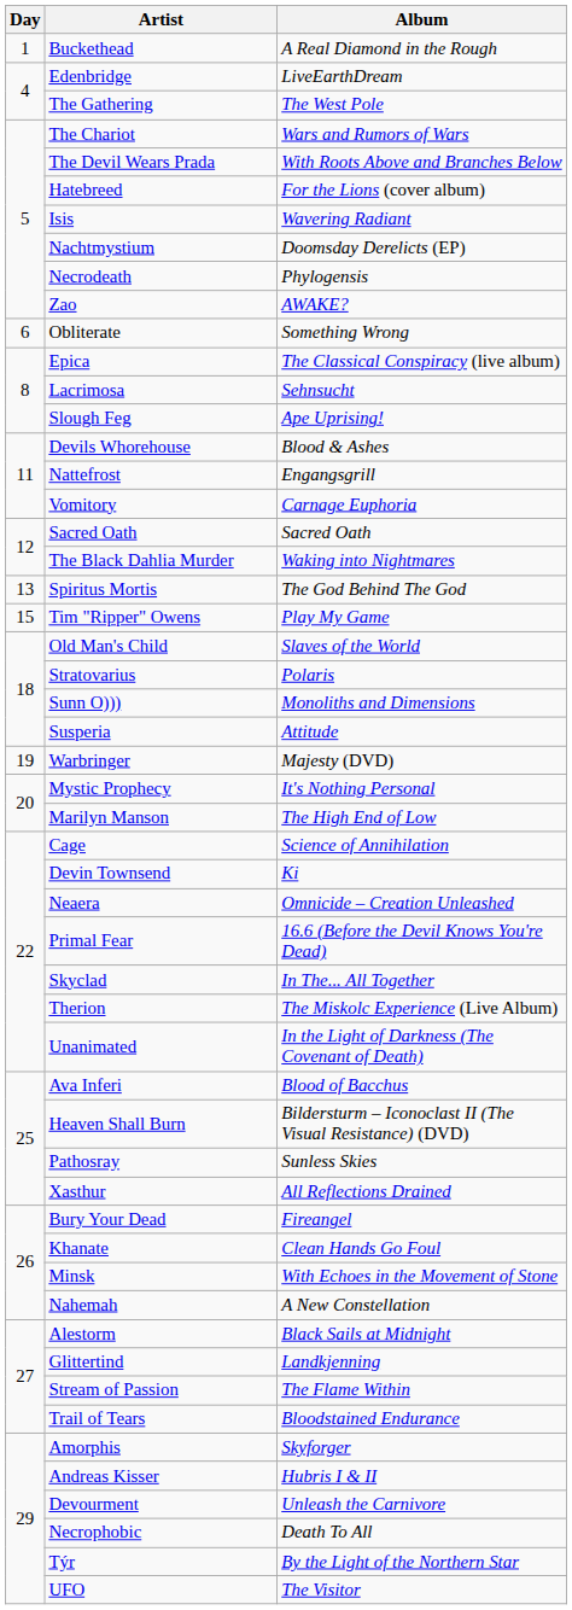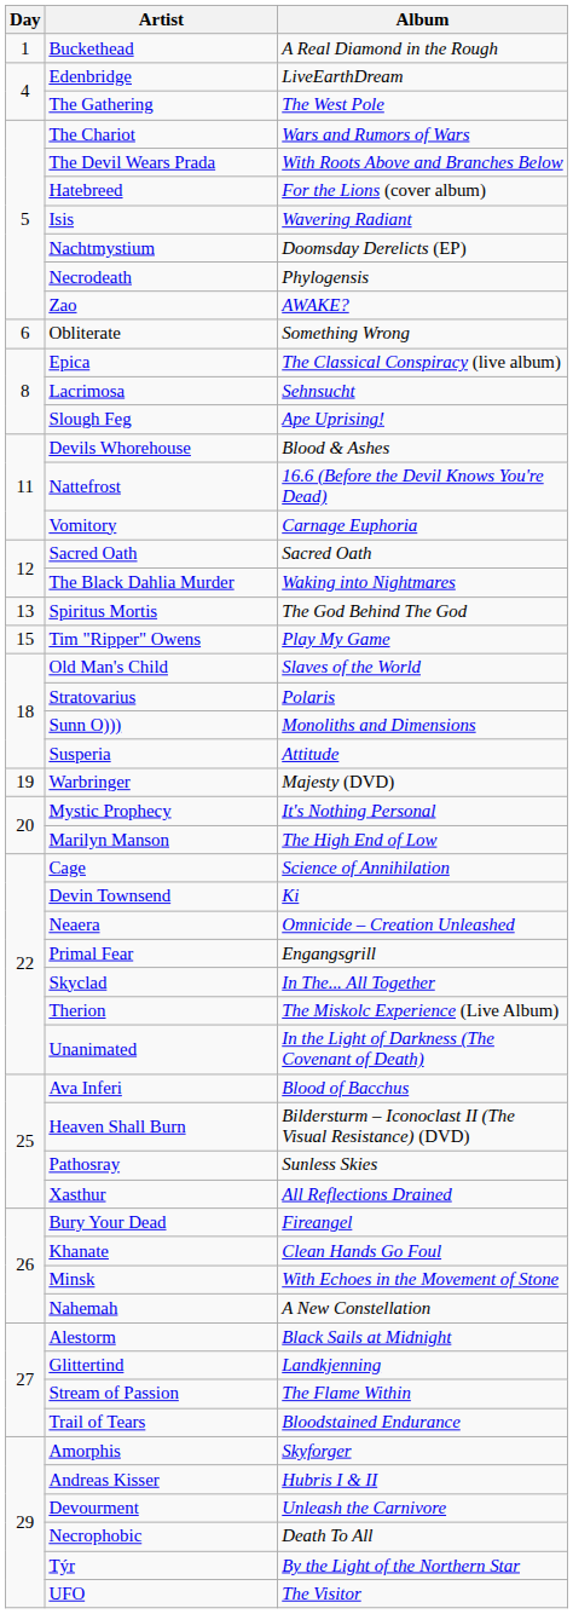 <table class="wikitable">
 <tr>
 <th>Day</th>
 <th style="width:200px;">Artist</th>
 <th style="width:250px;">Album</th>
 </tr>
 <tr>
 <td style="text-align:center;">1</td>
 <td><a href='#'>Buckethead</a></td>
 <td><em>A Real Diamond in the Rough</em></td>
 </tr>
 <tr>
 <td style="text-align:center;" rowspan="2">4</td>
 <td><a href='#'>Edenbridge</a></td>
 <td><em>LiveEarthDream</em></td>
 </tr>
 <tr>
 <td><a href='#'>The Gathering</a></td>
 <td><em><a href='#'>The West Pole</a></em></td>
 </tr>
 <tr>
 <td style="text-align:center;" rowspan="7">5</td>
 <td><a href='#'>The Chariot</a></td>
 <td><em><a href='#'>Wars and Rumors of Wars</a></em></td>
 </tr>
 <tr>
 <td><a href='#'>The Devil Wears Prada</a></td>
 <td><em><a href='#'>With Roots Above and Branches Below</a></em></td>
 </tr>
 <tr>
 <td><a href='#'>Hatebreed</a></td>
 <td><em><a href='#'>For the Lions</a></em> (cover album)</td>
 </tr>
 <tr>
 <td><a href='#'>Isis</a></td>
 <td><em><a href='#'>Wavering Radiant</a></em></td>
 </tr>
 <tr>
 <td><a href='#'>Nachtmystium</a></td>
 <td><em>Doomsday Derelicts</em> (EP)</td>
 </tr>
 <tr>
 <td><a href='#'>Necrodeath</a></td>
 <td><em>Phylogensis</em></td>
 </tr>
 <tr>
 <td><a href='#'>Zao</a></td>
 <td><em><a href='#'>AWAKE?</a></em></td>
 </tr>
 <tr>
 <td style="text-align:center;">6</td>
 <td>Obliterate</td>
 <td><em>Something Wrong</em></td>
 </tr>
 <tr>
 <td style="text-align:center;" rowspan="3">8</td>
 <td><a href='#'>Epica</a></td>
 <td><em><a href='#'>The Classical Conspiracy</a></em> (live album)</td>
 </tr>
 <tr>
 <td><a href='#'>Lacrimosa</a></td>
 <td><em><a href='#'>Sehnsucht</a></em></td>
 </tr>
 <tr>
 <td><a href='#'>Slough Feg</a></td>
 <td><em><a href='#'>Ape Uprising!</a></em></td>
 </tr>
 <tr>
 <td style="text-align:center;" rowspan="3">11</td>
 <td><a href='#'>Devils Whorehouse</a></td>
 <td><em>Blood & Ashes</em></td>
 </tr>
 <tr>
 <td><a href='#'>Nattefrost</a></td>
-<td><em>Engangsgrill</em></td>
+<td><em><a href='#'>16.6 (Before the Devil Knows You're Dead)</a></em></td>
 </tr>
 <tr>
 <td><a href='#'>Vomitory</a></td>
 <td><em><a href='#'>Carnage Euphoria</a></em></td>
 </tr>
 <tr>
 <td style="text-align:center;" rowspan="2">12</td>
 <td><a href='#'>Sacred Oath</a></td>
 <td><em>Sacred Oath</em></td>
 </tr>
 <tr>
 <td><a href='#'>The Black Dahlia Murder</a></td>
 <td><em><a href='#'>Waking into Nightmares</a></em></td>
 </tr>
 <tr>
 <td style="text-align:center;">13</td>
 <td><a href='#'>Spiritus Mortis</a></td>
 <td><em>The God Behind The God</em></td>
 </tr>
 <tr>
 <td style="text-align:center;">15</td>
 <td><a href='#'>Tim "Ripper" Owens</a></td>
 <td><em><a href='#'>Play My Game</a></em></td>
 </tr>
 <tr>
 <td style="text-align:center;" rowspan="4">18</td>
 <td><a href='#'>Old Man's Child</a></td>
 <td><em><a href='#'>Slaves of the World</a></em></td>
 </tr>
 <tr>
 <td><a href='#'>Stratovarius</a></td>
 <td><em><a href='#'>Polaris</a></em></td>
 </tr>
 <tr>
 <td><a href='#'>Sunn O)))</a></td>
 <td><em><a href='#'>Monoliths and Dimensions</a></em></td>
 </tr>
 <tr>
 <td><a href='#'>Susperia</a></td>
 <td><em><a href='#'>Attitude</a></em></td>
 </tr>
 <tr>
 <td style="text-align:center;">19</td>
 <td><a href='#'>Warbringer</a></td>
 <td><em>Majesty</em> (DVD)</td>
 </tr>
 <tr>
 <td style="text-align:center;" rowspan="2">20</td>
 <td><a href='#'>Mystic Prophecy</a></td>
 <td><em><a href='#'>It's Nothing Personal</a></em></td>
 </tr>
 <tr>
 <td><a href='#'>Marilyn Manson</a></td>
 <td><em><a href='#'>The High End of Low</a></em></td>
 </tr>
 <tr>
 <td style="text-align:center;" rowspan="7">22</td>
 <td><a href='#'>Cage</a></td>
 <td><em><a href='#'>Science of Annihilation</a></em></td>
 </tr>
 <tr>
 <td><a href='#'>Devin Townsend</a></td>
 <td><em><a href='#'>Ki</a></em></td>
 </tr>
 <tr>
 <td><a href='#'>Neaera</a></td>
 <td><em><a href='#'>Omnicide – Creation Unleashed</a></em></td>
 </tr>
 <tr>
 <td><a href='#'>Primal Fear</a></td>
-<td><em><a href='#'>16.6 (Before the Devil Knows You're Dead)</a></em></td>
+<td><em>Engangsgrill</em></td>
 </tr>
 <tr>
 <td><a href='#'>Skyclad</a></td>
 <td><em><a href='#'>In The... All Together</a></em></td>
 </tr>
 <tr>
 <td><a href='#'>Therion</a></td>
 <td><em><a href='#'>The Miskolc Experience</a></em> (Live Album)</td>
 </tr>
 <tr>
 <td><a href='#'>Unanimated</a></td>
 <td><em><a href='#'>In the Light of Darkness (The Covenant of Death)</a></em></td>
 </tr>
 <tr>
 <td style="text-align:center;" rowspan="4">25</td>
 <td><a href='#'>Ava Inferi</a></td>
 <td><em><a href='#'>Blood of Bacchus</a></em></td>
 </tr>
 <tr>
 <td><a href='#'>Heaven Shall Burn</a></td>
 <td><em>Bildersturm – Iconoclast II (The Visual Resistance)</em> (DVD)</td>
 </tr>
 <tr>
 <td><a href='#'>Pathosray</a></td>
 <td><em>Sunless Skies</em></td>
 </tr>
 <tr>
 <td><a href='#'>Xasthur</a></td>
 <td><em><a href='#'>All Reflections Drained</a></em></td>
 </tr>
 <tr>
 <td style="text-align:center;" rowspan="4">26</td>
 <td><a href='#'>Bury Your Dead</a></td>
 <td><em><a href='#'>Fireangel</a></em></td>
 </tr>
 <tr>
 <td><a href='#'>Khanate</a></td>
 <td><em><a href='#'>Clean Hands Go Foul</a></em></td>
 </tr>
 <tr>
 <td><a href='#'>Minsk</a></td>
 <td><em><a href='#'>With Echoes in the Movement of Stone</a></em></td>
 </tr>
 <tr>
 <td><a href='#'>Nahemah</a></td>
 <td><em>A New Constellation</em></td>
 </tr>
 <tr>
 <td style="text-align:center;" rowspan="4">27</td>
 <td><a href='#'>Alestorm</a></td>
 <td><em><a href='#'>Black Sails at Midnight</a></em></td>
 </tr>
 <tr>
 <td><a href='#'>Glittertind</a></td>
 <td><em><a href='#'>Landkjenning</a></em></td>
 </tr>
 <tr>
 <td><a href='#'>Stream of Passion</a></td>
 <td><em><a href='#'>The Flame Within</a></em></td>
 </tr>
 <tr>
 <td><a href='#'>Trail of Tears</a></td>
 <td><em><a href='#'>Bloodstained Endurance</a></em></td>
 </tr>
 <tr>
 <td style="text-align:center;" rowspan="6">29</td>
 <td><a href='#'>Amorphis</a></td>
 <td><em><a href='#'>Skyforger</a></em></td>
 </tr>
 <tr>
 <td><a href='#'>Andreas Kisser</a></td>
 <td><em><a href='#'>Hubris I & II</a></em></td>
 </tr>
 <tr>
 <td><a href='#'>Devourment</a></td>
 <td><em><a href='#'>Unleash the Carnivore</a></em></td>
 </tr>
 <tr>
 <td><a href='#'>Necrophobic</a></td>
 <td><em>Death To All</em></td>
 </tr>
 <tr>
 <td><a href='#'>Týr</a></td>
 <td><em><a href='#'>By the Light of the Northern Star</a></em></td>
 </tr>
 <tr>
 <td><a href='#'>UFO</a></td>
 <td><em><a href='#'>The Visitor</a></em></td>
 </tr>
 </table>
